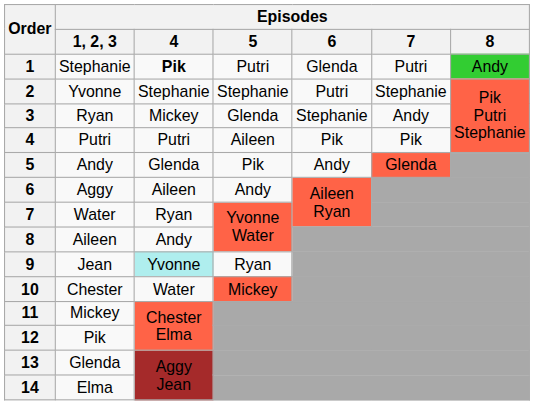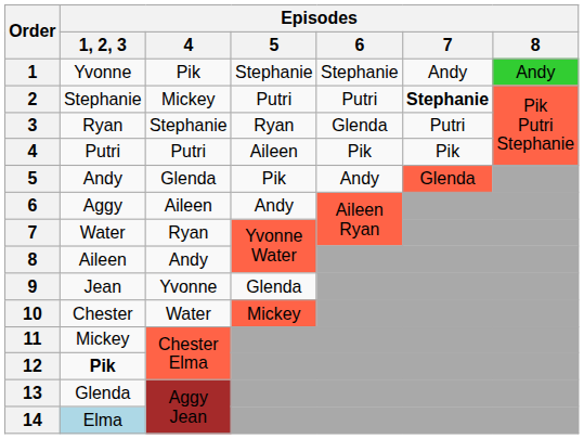 <table class="wikitable" style="text-align:center; font-size:92%">
 <tr>
 <th rowspan=2>Order</th>
 <th colspan="14">Episodes</th>
 </tr>
 <tr>
 <th>1, 2, 3</th>
 <th>4</th>
 <th>5</th>
 <th>6</th>
 <th>7</th>
 <th>8</th>
 </tr>
 <tr>
 <th>1</th>
+<td>Yvonne</td>
+<td>Pik</td>
 <td>Stephanie</td>
-<td><strong>Pik</strong></td>
-<td>Putri</td>
-<td>Glenda</td>
-<td>Putri</td>
+<td>Stephanie</td>
+<td>Andy</td>
 <td bgcolor=limegreen>Andy</td>
 </tr>
 <tr>
 <th>2</th>
-<td>Yvonne</td>
 <td>Stephanie</td>
-<td>Stephanie</td>
+<td>Mickey</td>
 <td>Putri</td>
-<td>Stephanie</td>
+<td>Putri</td>
+<td><strong>Stephanie</strong></td>
 <td rowspan=3 bgcolor="tomato">Pik<br>Putri<br>Stephanie</td>
 </tr>
 <tr>
 <th>3</th>
 <td>Ryan</td>
-<td>Mickey</td>
+<td>Stephanie</td>
+<td>Ryan</td>
 <td>Glenda</td>
-<td>Stephanie</td>
-<td>Andy</td>
+<td>Putri</td>
 </tr>
 <tr>
 <th>4</th>
 <td>Putri</td>
 <td>Putri</td>
 <td>Aileen</td>
 <td>Pik</td>
 <td>Pik</td>
 </tr>
 <tr>
 <th>5</th>
 <td>Andy</td>
 <td>Glenda</td>
 <td>Pik</td>
 <td>Andy</td>
 <td bgcolor="tomato">Glenda</td>
 <td colspan="16" style="background:darkgrey;"></td>
 </tr>
 <tr>
 <th>6</th>
 <td>Aggy</td>
 <td>Aileen</td>
 <td>Andy</td>
 <td rowspan=2 bgcolor="tomato">Aileen<br>Ryan</td>
 <td colspan="16" style="background:darkgrey;"></td>
 </tr>
 <tr>
 <th>7</th>
 <td>Water</td>
 <td>Ryan</td>
 <td rowspan=2 bgcolor="tomato">Yvonne<br>Water</td>
 <td colspan="16" style="background:darkgrey;"></td>
 </tr>
 <tr>
 <th>8</th>
 <td>Aileen</td>
 <td>Andy</td>
 <td colspan="16" style="background:darkgrey;"></td>
 </tr>
 <tr>
 <th>9</th>
 <td>Jean</td>
-<td style="background: paleturquoise;">Yvonne</td>
-<td>Ryan</td>
+<td>Yvonne</td>
+<td>Glenda</td>
 <td colspan="16" style="background:darkgrey;"></td>
 </tr>
 <tr>
 <th>10</th>
 <td>Chester</td>
 <td>Water</td>
 <td bgcolor="tomato">Mickey</td>
 <td colspan="16" style="background:darkgrey;"></td>
 </tr>
 <tr>
 <th>11</th>
 <td>Mickey</td>
 <td rowspan=2 bgcolor="tomato">Chester<br>Elma</td>
 <td colspan="16" style="background:darkgrey;"></td>
 </tr>
 <tr>
 <th>12</th>
-<td>Pik</td>
+<td><strong>Pik</strong></td>
 <td colspan="16" style="background:darkgrey;"></td>
 </tr>
 <tr>
 <th>13</th>
 <td>Glenda</td>
 <td rowspan=2 bgcolor="brown"><span>Aggy<br>Jean</span></td>
 <td colspan="16" style="background:darkgrey;"></td>
 </tr>
 <tr>
 <th>14</th>
-<td>Elma</td>
+<td style="background: lightblue;">Elma</td>
 <td colspan="16" style="background:darkgrey;"></td>
 </tr>
 </table>
